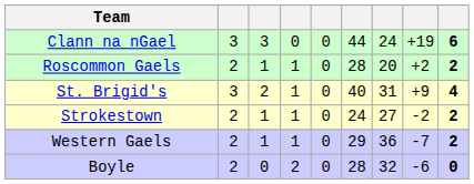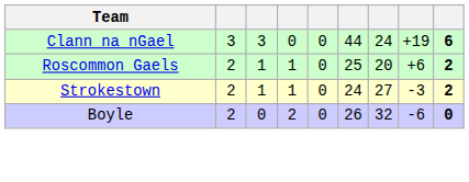 <table class="wikitable" style="text-align:center">
 <tr>
 <th style="width:175px;">Team</th>
 <th width="20"></th>
 <th width="20"></th>
 <th width="20"></th>
 <th width="20"></th>
 <th width="20"></th>
 <th width="20"></th>
 <th width="20"></th>
 <th width="20"></th>
 </tr>
 <tr style="background:#cfc;">
 <td><a href='#'>Clann na nGael</a></td>
 <td>3</td>
 <td>3</td>
 <td>0</td>
 <td>0</td>
 <td>44</td>
 <td>24</td>
 <td>+19</td>
 <td><strong>6</strong></td>
 </tr>
 <tr style="background:#cfc;">
 <td><a href='#'>Roscommon Gaels</a></td>
 <td>2</td>
 <td>1</td>
 <td>1</td>
 <td>0</td>
-<td>28</td>
+<td>25</td>
 <td>20</td>
-<td>+2</td>
+<td>+6</td>
 <td><strong>2</strong></td>
-</tr>
-<tr style="background:#ffc;">
-<td><a href='#'>St. Brigid's</a></td>
-<td>3</td>
-<td>2</td>
-<td>1</td>
-<td>0</td>
-<td>40</td>
-<td>31</td>
-<td>+9</td>
-<td><strong>4</strong></td>
 </tr>
 <tr style="background:#ffc;">
 <td><a href='#'>Strokestown</a></td>
 <td>2</td>
 <td>1</td>
 <td>1</td>
 <td>0</td>
 <td>24</td>
 <td>27</td>
-<td>-2</td>
-<td><strong>2</strong></td>
-</tr>
-<tr style="background:#ccf;">
-<td>Western Gaels</td>
-<td>2</td>
-<td>1</td>
-<td>1</td>
-<td>0</td>
-<td>29</td>
-<td>36</td>
-<td>-7</td>
+<td>-3</td>
 <td><strong>2</strong></td>
 </tr>
 <tr style="background:#ccf;">
 <td>Boyle</td>
 <td>2</td>
 <td>0</td>
 <td>2</td>
 <td>0</td>
-<td>28</td>
+<td>26</td>
 <td>32</td>
 <td>-6</td>
 <td><strong>0</strong></td>
 </tr>
 </table>
